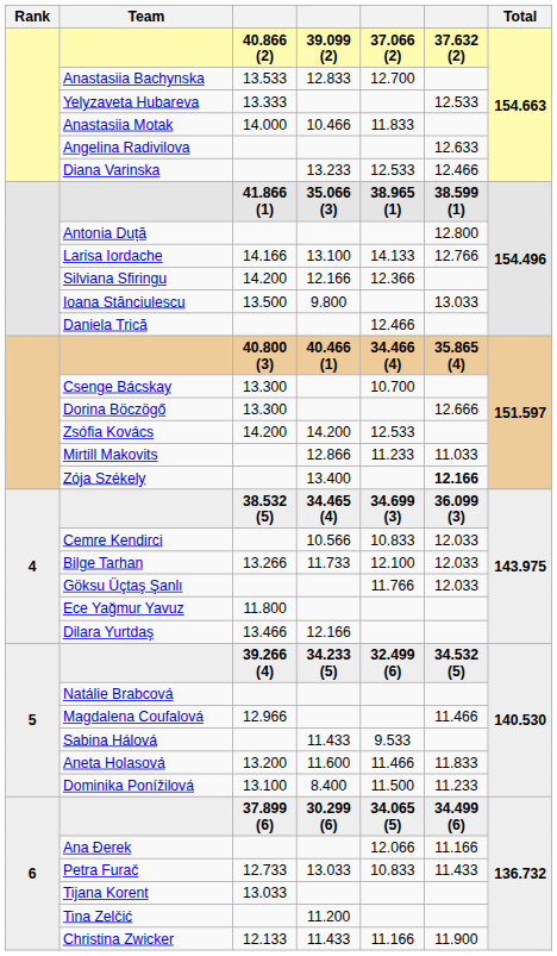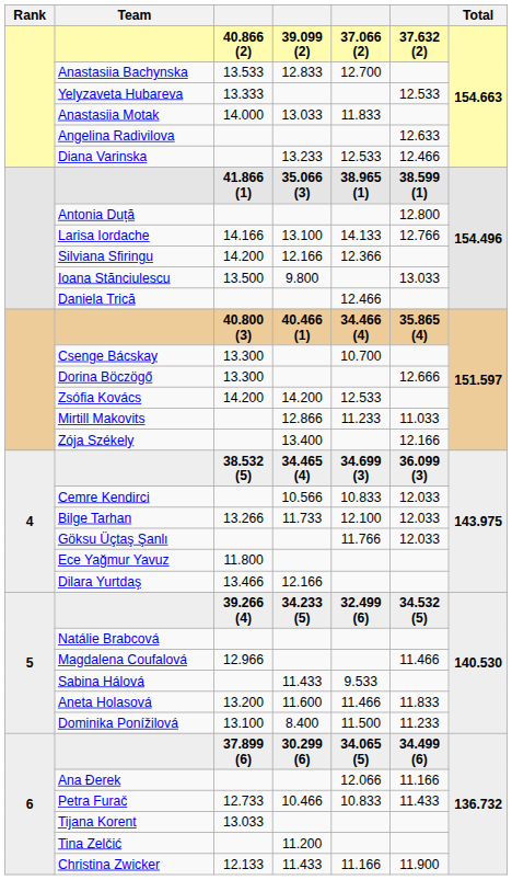 <table class="wikitable sortable" style="text-align:center; font-size:95%">
 <tr>
 <th scope="col" style="width:50px;">Rank</th>
 <th scope="col" style="width:175px;">Team</th>
 <th scope="col" style="width:60px;"></th>
 <th scope="col" style="width:60px;"></th>
 <th scope="col" style="width:60px;"></th>
 <th scope="col" style="width:60px;"></th>
 <th scope="col" style="width:60px;">Total</th>
 </tr>
 <tr style="background:#fffcaf;">
 <td rowspan="6"><strong></strong></td>
 <td style="text-align:left;"><strong></strong></td>
 <td><strong>40.866 (2)</strong></td>
 <td><strong>39.099 (2)</strong></td>
 <td><strong>37.066 (2)</strong></td>
 <td><strong>37.632 (2)</strong></td>
 <td rowspan="6"><strong>154.663</strong></td>
 </tr>
 <tr>
 <td style="text-align:left;"><a href='#'>Anastasiia Bachynska</a></td>
 <td>13.533</td>
 <td>12.833</td>
 <td>12.700</td>
 <td></td>
 </tr>
 <tr>
 <td style="text-align:left;"><a href='#'>Yelyzaveta Hubareva</a></td>
 <td>13.333</td>
 <td></td>
 <td></td>
 <td>12.533</td>
 </tr>
 <tr>
 <td style="text-align:left;"><a href='#'>Anastasiia Motak</a></td>
 <td>14.000</td>
-<td>10.466</td>
+<td>13.033</td>
 <td>11.833</td>
 <td></td>
 </tr>
 <tr>
 <td style="text-align:left;"><a href='#'>Angelina Radivilova</a></td>
 <td></td>
 <td></td>
 <td></td>
 <td>12.633</td>
 </tr>
 <tr>
 <td style="text-align:left;"><a href='#'>Diana Varinska</a></td>
 <td></td>
 <td>13.233</td>
 <td>12.533</td>
 <td>12.466</td>
 </tr>
 <tr style="background:#e5e5e5;">
 <td rowspan="6"><strong></strong></td>
 <td style="text-align:left;"><strong></strong></td>
 <td><strong>41.866 (1)</strong></td>
 <td><strong>35.066 (3)</strong></td>
 <td><strong>38.965 (1)</strong></td>
 <td><strong>38.599 (1)</strong></td>
 <td rowspan="6"><strong>154.496</strong></td>
 </tr>
 <tr>
 <td style="text-align:left;"><a href='#'>Antonia Duță</a></td>
 <td></td>
 <td></td>
 <td></td>
 <td>12.800</td>
 </tr>
 <tr>
 <td style="text-align:left;"><a href='#'>Larisa Iordache</a></td>
 <td>14.166</td>
 <td>13.100</td>
 <td>14.133</td>
 <td>12.766</td>
 </tr>
 <tr>
 <td style="text-align:left;"><a href='#'>Silviana Sfiringu</a></td>
 <td>14.200</td>
 <td>12.166</td>
 <td>12.366</td>
 <td></td>
 </tr>
 <tr>
 <td style="text-align:left;"><a href='#'>Ioana Stănciulescu</a></td>
 <td>13.500</td>
 <td>9.800</td>
 <td></td>
 <td>13.033</td>
 </tr>
 <tr>
 <td style="text-align:left;"><a href='#'>Daniela Trică</a></td>
 <td></td>
 <td></td>
 <td>12.466</td>
 <td></td>
 </tr>
 <tr style="background:#ec9;">
 <td rowspan="6"><strong></strong></td>
 <td style="text-align:left;"><strong></strong></td>
 <td><strong>40.800 (3)</strong></td>
 <td><strong>40.466 (1)</strong></td>
 <td><strong>34.466 (4)</strong></td>
 <td><strong>35.865 (4)</strong></td>
 <td rowspan="6"><strong>151.597</strong></td>
 </tr>
 <tr>
 <td style="text-align:left;"><a href='#'>Csenge Bácskay</a></td>
 <td>13.300</td>
 <td></td>
 <td>10.700</td>
 <td></td>
 </tr>
 <tr>
 <td style="text-align:left;"><a href='#'>Dorina Böczögő</a></td>
 <td>13.300</td>
 <td></td>
 <td></td>
 <td>12.666</td>
 </tr>
 <tr>
 <td style="text-align:left;"><a href='#'>Zsófia Kovács</a></td>
 <td>14.200</td>
 <td>14.200</td>
 <td>12.533</td>
 <td></td>
 </tr>
 <tr>
 <td style="text-align:left;"><a href='#'>Mirtill Makovits</a></td>
 <td></td>
 <td>12.866</td>
 <td>11.233</td>
 <td>11.033</td>
 </tr>
 <tr>
 <td style="text-align:left;"><a href='#'>Zója Székely</a></td>
 <td></td>
 <td>13.400</td>
 <td></td>
-<td><strong>12.166</strong></td>
+<td>12.166</td>
 </tr>
 <tr style="background:#eee;">
 <td rowspan="6"><strong>4</strong></td>
 <td style="text-align:left;"><strong></strong></td>
 <td><strong>38.532 (5)</strong></td>
 <td><strong>34.465 (4)</strong></td>
 <td><strong>34.699 (3)</strong></td>
 <td><strong>36.099 (3)</strong></td>
 <td rowspan="6"><strong>143.975</strong></td>
 </tr>
 <tr>
 <td style="text-align:left;"><a href='#'>Cemre Kendirci</a></td>
 <td></td>
 <td>10.566</td>
 <td>10.833</td>
 <td>12.033</td>
 </tr>
 <tr>
 <td style="text-align:left;"><a href='#'>Bilge Tarhan</a></td>
 <td>13.266</td>
 <td>11.733</td>
 <td>12.100</td>
 <td>12.033</td>
 </tr>
 <tr>
 <td style="text-align:left;"><a href='#'>Göksu Üçtaş Şanlı</a></td>
 <td></td>
 <td></td>
 <td>11.766</td>
 <td>12.033</td>
 </tr>
 <tr>
 <td style="text-align:left;"><a href='#'>Ece Yağmur Yavuz</a></td>
 <td>11.800</td>
 <td></td>
 <td></td>
 <td></td>
 </tr>
 <tr>
 <td style="text-align:left;"><a href='#'>Dilara Yurtdaş</a></td>
 <td>13.466</td>
 <td>12.166</td>
 <td></td>
 <td></td>
 </tr>
 <tr style="background:#eee;">
 <td rowspan="6"><strong>5</strong></td>
 <td style="text-align:left;"><strong></strong></td>
 <td><strong>39.266 (4)</strong></td>
 <td><strong>34.233 (5)</strong></td>
 <td><strong>32.499 (6)</strong></td>
 <td><strong>34.532 (5)</strong></td>
 <td rowspan="6"><strong>140.530</strong></td>
 </tr>
 <tr>
 <td style="text-align:left;"><a href='#'>Natálie Brabcová</a></td>
 <td></td>
 <td></td>
 <td></td>
 <td></td>
 </tr>
 <tr>
 <td style="text-align:left;"><a href='#'>Magdalena Coufalová</a></td>
 <td>12.966</td>
 <td></td>
 <td></td>
 <td>11.466</td>
 </tr>
 <tr>
 <td style="text-align:left;"><a href='#'>Sabina Hálová</a></td>
 <td></td>
 <td>11.433</td>
 <td>9.533</td>
 <td></td>
 </tr>
 <tr>
 <td style="text-align:left;"><a href='#'>Aneta Holasová</a></td>
 <td>13.200</td>
 <td>11.600</td>
 <td>11.466</td>
 <td>11.833</td>
 </tr>
 <tr>
 <td style="text-align:left;"><a href='#'>Dominika Ponížilová</a></td>
 <td>13.100</td>
 <td>8.400</td>
 <td>11.500</td>
 <td>11.233</td>
 </tr>
 <tr style="background:#eee;">
 <td rowspan="6"><strong>6</strong></td>
 <td style="text-align:left;"><strong></strong></td>
 <td><strong>37.899 (6)</strong></td>
 <td><strong>30.299 (6)</strong></td>
 <td><strong>34.065 (5)</strong></td>
 <td><strong>34.499 (6)</strong></td>
 <td rowspan="6"><strong>136.732</strong></td>
 </tr>
 <tr>
 <td style="text-align:left;"><a href='#'>Ana Đerek</a></td>
 <td></td>
 <td></td>
 <td>12.066</td>
 <td>11.166</td>
 </tr>
 <tr>
 <td style="text-align:left;"><a href='#'>Petra Furač</a></td>
 <td>12.733</td>
-<td>13.033</td>
+<td>10.466</td>
 <td>10.833</td>
 <td>11.433</td>
 </tr>
 <tr>
 <td style="text-align:left;"><a href='#'>Tijana Korent</a></td>
 <td>13.033</td>
 <td></td>
 <td></td>
 <td></td>
 </tr>
 <tr>
 <td style="text-align:left;"><a href='#'>Tina Zelčić</a></td>
 <td></td>
 <td>11.200</td>
 <td></td>
 <td></td>
 </tr>
 <tr>
 <td style="text-align:left;"><a href='#'>Christina Zwicker</a></td>
 <td>12.133</td>
 <td>11.433</td>
 <td>11.166</td>
 <td>11.900</td>
 </tr>
 </table>
